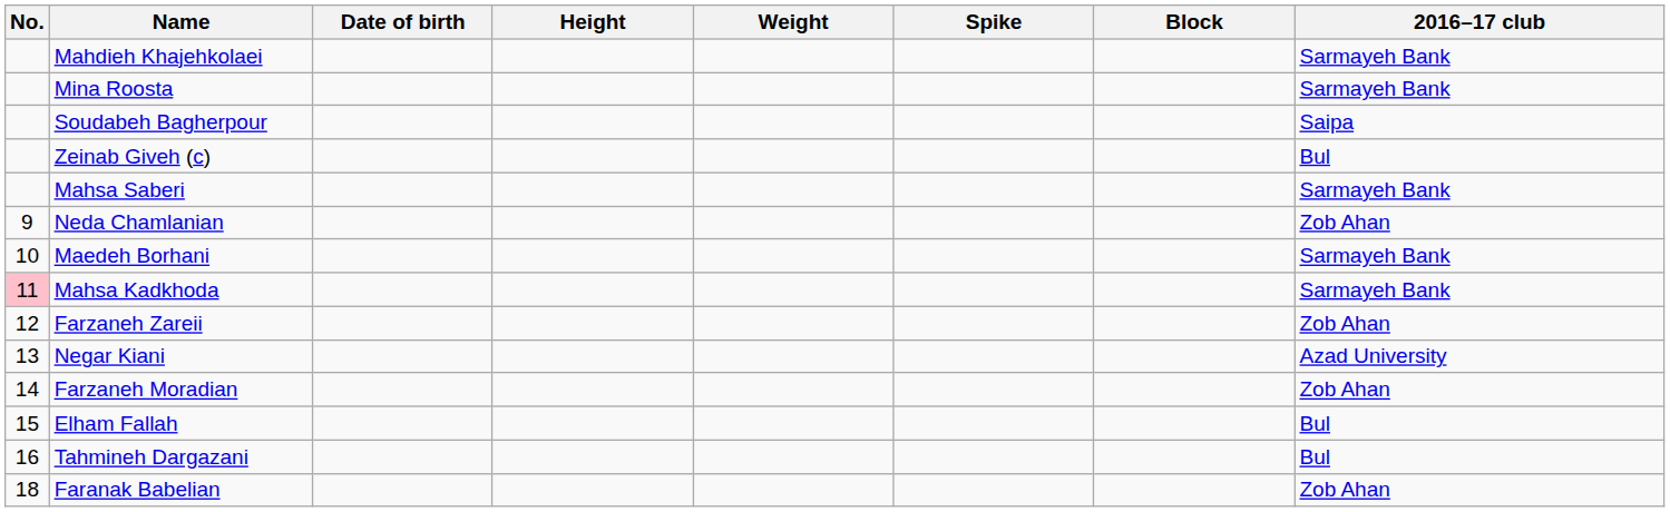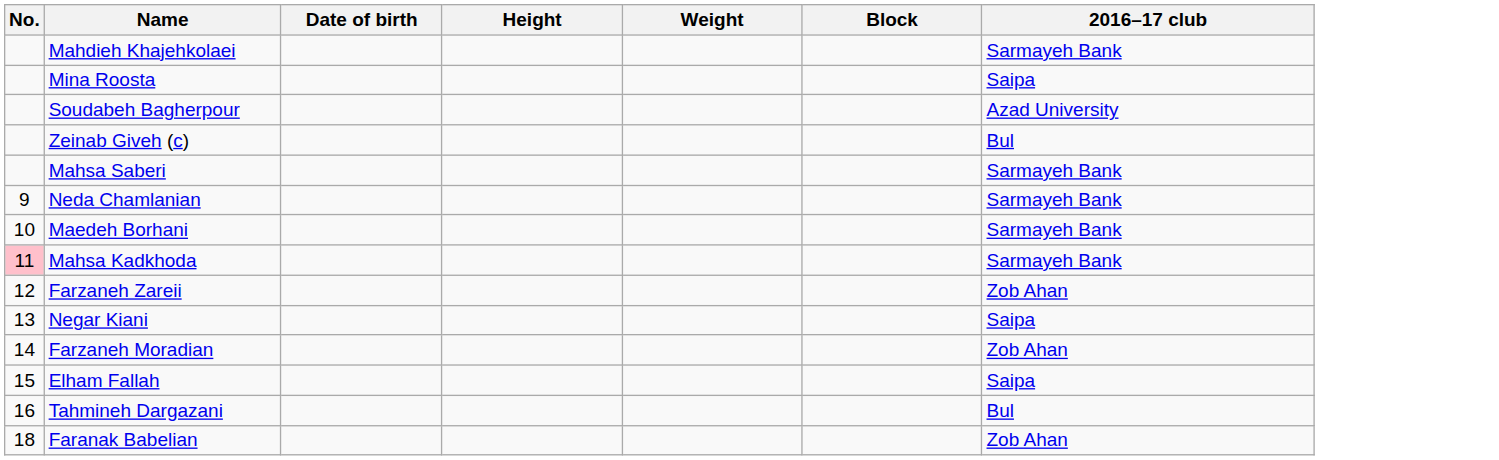 <table class="wikitable sortable" style="font-size:90%; text-align:center;">
 <tr>
 <th>No.</th>
 <th style="width:12em">Name</th>
 <th style="width:8em">Date of birth</th>
 <th style="width:9em">Height</th>
 <th style="width:9em">Weight</th>
-<th style="width:9em">Spike</th>
 <th style="width:9em">Block</th>
 <th style="width:17em">2016–17 club</th>
 </tr>
 <tr>
 <td></td>
 <td align=left><a href='#'>Mahdieh Khajehkolaei</a></td>
 <td align=right></td>
-<td></td>
 <td></td>
 <td></td>
 <td></td>
 <td align=left> <a href='#'>Sarmayeh Bank</a></td>
 </tr>
 <tr>
 <td></td>
 <td align=left><a href='#'>Mina Roosta</a></td>
 <td align=right></td>
 <td></td>
 <td></td>
 <td></td>
-<td></td>
-<td align=left> <a href='#'>Sarmayeh Bank</a></td>
+<td align=left> <a href='#'>Saipa</a></td>
 </tr>
 <tr>
 <td></td>
 <td align=left><a href='#'>Soudabeh Bagherpour</a></td>
 <td align=right></td>
 <td></td>
 <td></td>
 <td></td>
-<td></td>
-<td align=left> <a href='#'>Saipa</a></td>
+<td align=left> <a href='#'>Azad University</a></td>
 </tr>
 <tr>
 <td></td>
 <td align=left><a href='#'>Zeinab Giveh</a> (<a href='#'>c</a>)</td>
 <td align="right"></td>
-<td></td>
 <td></td>
 <td></td>
 <td></td>
 <td align=left> <a href='#'>Bul</a></td>
 </tr>
 <tr>
 <td></td>
 <td align=left><a href='#'>Mahsa Saberi</a></td>
 <td align=right></td>
 <td></td>
 <td></td>
 <td></td>
-<td></td>
 <td align=left> <a href='#'>Sarmayeh Bank</a></td>
 </tr>
 <tr>
 <td>9</td>
 <td align=left><a href='#'>Neda Chamlanian</a></td>
 <td align=right></td>
 <td></td>
 <td></td>
 <td></td>
-<td></td>
-<td align=left> <a href='#'>Zob Ahan</a></td>
+<td align=left> <a href='#'>Sarmayeh Bank</a></td>
 </tr>
 <tr>
 <td>10</td>
 <td align=left><a href='#'>Maedeh Borhani</a></td>
 <td align=right></td>
-<td></td>
 <td></td>
 <td></td>
 <td></td>
 <td align=left> <a href='#'>Sarmayeh Bank</a></td>
 </tr>
 <tr>
 <td style="background: pink;">11</td>
 <td align=left><a href='#'>Mahsa Kadkhoda</a></td>
 <td align=right></td>
 <td></td>
 <td></td>
 <td></td>
-<td></td>
 <td align=left> <a href='#'>Sarmayeh Bank</a></td>
 </tr>
 <tr>
 <td>12</td>
 <td align=left><a href='#'>Farzaneh Zareii</a></td>
 <td align=right></td>
-<td></td>
 <td></td>
 <td></td>
 <td></td>
 <td align=left> <a href='#'>Zob Ahan</a></td>
 </tr>
 <tr>
 <td>13</td>
 <td align=left><a href='#'>Negar Kiani</a></td>
 <td align=right></td>
 <td></td>
 <td></td>
 <td></td>
-<td></td>
-<td align=left> <a href='#'>Azad University</a></td>
+<td align=left> <a href='#'>Saipa</a></td>
 </tr>
 <tr>
 <td>14</td>
 <td align=left><a href='#'>Farzaneh Moradian</a></td>
 <td align=right></td>
-<td></td>
 <td></td>
 <td></td>
 <td></td>
 <td align=left> <a href='#'>Zob Ahan</a></td>
 </tr>
 <tr>
 <td>15</td>
 <td align=left><a href='#'>Elham Fallah</a></td>
 <td align=right></td>
 <td></td>
 <td></td>
 <td></td>
-<td></td>
-<td align=left> <a href='#'>Bul</a></td>
+<td align=left> <a href='#'>Saipa</a></td>
 </tr>
 <tr>
 <td>16</td>
 <td align=left><a href='#'>Tahmineh Dargazani</a></td>
 <td align=right></td>
-<td></td>
 <td></td>
 <td></td>
 <td></td>
 <td align=left> <a href='#'>Bul</a></td>
 </tr>
 <tr>
 <td>18</td>
 <td align=left><a href='#'>Faranak Babelian</a></td>
 <td align=right></td>
 <td></td>
 <td></td>
 <td></td>
-<td></td>
 <td align=left> <a href='#'>Zob Ahan</a></td>
 </tr>
 </table>
